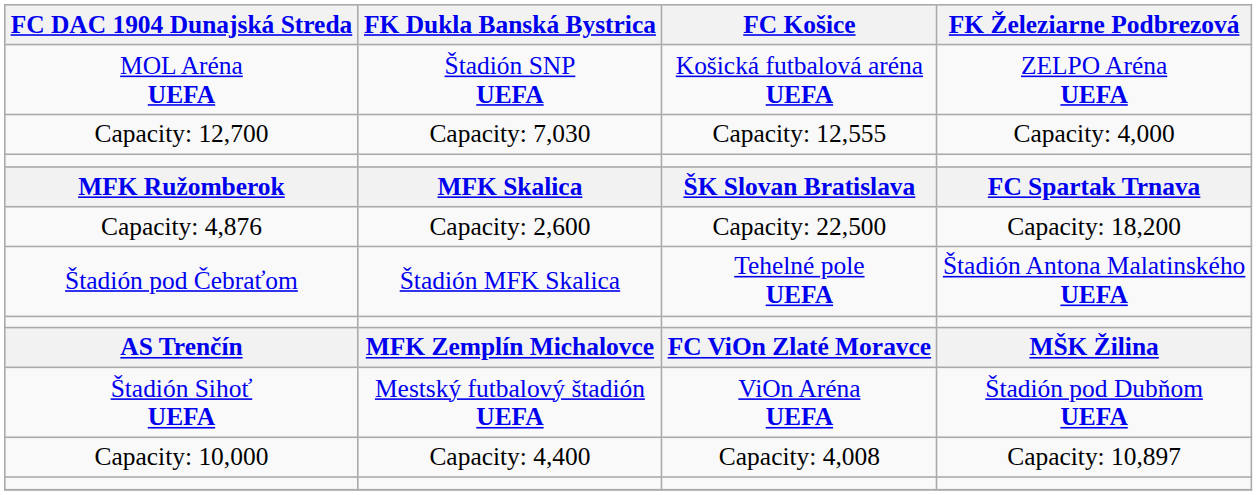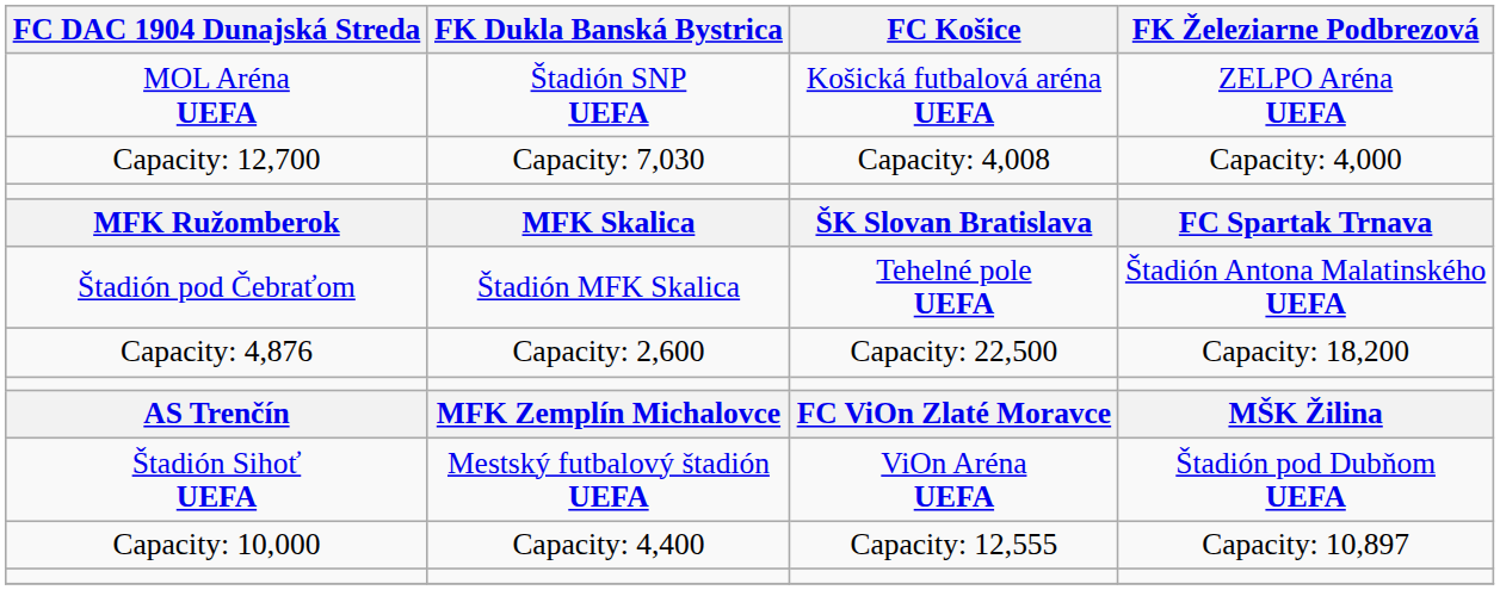 <table class="wikitable" style="text-align:center">
 <tr>
 <th><a href='#'>FC DAC 1904 Dunajská Streda</a></th>
 <th><a href='#'>FK Dukla Banská Bystrica</a></th>
 <th><a href='#'>FC Košice</a></th>
 <th><a href='#'>FK Železiarne Podbrezová</a></th>
 </tr>
 <tr>
 <td><a href='#'>MOL Aréna</a> <br><strong><a href='#'>UEFA</a></strong> </td>
 <td><a href='#'>Štadión SNP</a><br><strong><a href='#'>UEFA</a></strong> </td>
 <td><a href='#'>Košická futbalová aréna</a><br><strong><a href='#'>UEFA</a></strong> </td>
 <td><a href='#'>ZELPO Aréna</a> <br><strong><a href='#'>UEFA</a></strong> </td>
 </tr>
 <tr>
 <td>Capacity: 12,700</td>
 <td>Capacity: 7,030</td>
-<td>Capacity: 12,555</td>
+<td>Capacity: 4,008</td>
 <td>Capacity: 4,000</td>
 </tr>
 <tr>
 <td></td>
 <td></td>
 <td></td>
 <td></td>
 </tr>
 <tr>
 <th><a href='#'>MFK Ružomberok</a></th>
 <th><a href='#'>MFK Skalica</a></th>
 <th><a href='#'>ŠK Slovan Bratislava</a></th>
 <th><a href='#'>FC Spartak Trnava</a></th>
 </tr>
 <tr>
+<td><a href='#'>Štadión pod Čebraťom</a></td>
+<td><a href='#'>Štadión MFK Skalica</a></td>
+<td><a href='#'>Tehelné pole</a> <br><strong><a href='#'>UEFA</a></strong> </td>
+<td><a href='#'>Štadión Antona Malatinského</a><br><strong><a href='#'>UEFA</a></strong> </td>
+</tr>
+<tr>
 <td>Capacity: 4,876</td>
 <td>Capacity: 2,600</td>
 <td>Capacity: 22,500</td>
 <td>Capacity: 18,200</td>
-</tr>
-<tr>
-<td><a href='#'>Štadión pod Čebraťom</a></td>
-<td><a href='#'>Štadión MFK Skalica</a></td>
-<td><a href='#'>Tehelné pole</a> <br><strong><a href='#'>UEFA</a></strong> </td>
-<td><a href='#'>Štadión Antona Malatinského</a><br><strong><a href='#'>UEFA</a></strong> </td>
 </tr>
 <tr>
 <td></td>
 <td></td>
 <td></td>
 <td></td>
 </tr>
 <tr>
 <th><a href='#'>AS Trenčín</a></th>
 <th><a href='#'>MFK Zemplín Michalovce</a></th>
 <th><a href='#'>FC ViOn Zlaté Moravce</a></th>
 <th><a href='#'>MŠK Žilina</a></th>
 </tr>
 <tr>
 <td><a href='#'>Štadión Sihoť</a><br><strong><a href='#'>UEFA</a></strong> </td>
 <td><a href='#'>Mestský futbalový štadión</a> <br><strong><a href='#'>UEFA</a></strong> </td>
 <td><a href='#'>ViOn Aréna</a> <br><strong><a href='#'>UEFA</a></strong> </td>
 <td><a href='#'>Štadión pod Dubňom</a><br><strong><a href='#'>UEFA</a></strong> </td>
 </tr>
 <tr>
 <td>Capacity: 10,000</td>
 <td>Capacity: 4,400</td>
-<td>Capacity: 4,008</td>
+<td>Capacity: 12,555</td>
 <td>Capacity: 10,897</td>
 </tr>
 <tr>
 <td></td>
 <td></td>
 <td></td>
 <td></td>
 </tr>
 <tr>
 </tr>
 </table>
